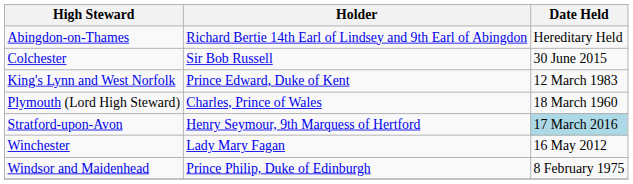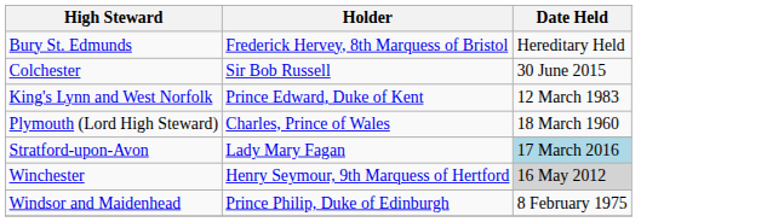 <table class="wikitable">
 <tr>
 <th>High Steward</th>
 <th>Holder</th>
 <th>Date Held</th>
 </tr>
 <tr>
-<td><a href='#'>Abingdon-on-Thames</a></td>
-<td><a href='#'>Richard Bertie 14th Earl of Lindsey and 9th Earl of Abingdon</a></td>
+<td><a href='#'>Bury St. Edmunds</a></td>
+<td><a href='#'>Frederick Hervey, 8th Marquess of Bristol</a></td>
 <td>Hereditary Held</td>
 </tr>
 <tr>
 <td><a href='#'>Colchester</a></td>
 <td><a href='#'>Sir Bob Russell</a></td>
 <td>30 June 2015</td>
 </tr>
 <tr>
 <td><a href='#'>King's Lynn and West Norfolk</a></td>
 <td><a href='#'>Prince Edward, Duke of Kent</a></td>
 <td>12 March 1983</td>
 </tr>
 <tr>
 <td><a href='#'>Plymouth</a> (Lord High Steward)</td>
 <td><a href='#'>Charles, Prince of Wales</a></td>
 <td>18 March 1960</td>
 </tr>
 <tr>
 <td><a href='#'>Stratford-upon-Avon</a></td>
-<td><a href='#'>Henry Seymour, 9th Marquess of Hertford</a></td>
+<td><a href='#'>Lady Mary Fagan</a></td>
 <td style="background: lightblue;">17 March 2016</td>
 </tr>
 <tr>
 <td><a href='#'>Winchester</a></td>
-<td><a href='#'>Lady Mary Fagan</a></td>
-<td>16 May 2012</td>
+<td><a href='#'>Henry Seymour, 9th Marquess of Hertford</a></td>
+<td style="background: lightgrey;">16 May 2012</td>
 </tr>
 <tr>
 <td><a href='#'>Windsor and Maidenhead</a></td>
 <td><a href='#'>Prince Philip, Duke of Edinburgh</a></td>
 <td>8 February 1975</td>
 </tr>
 <tr>
 </tr>
 </table>
